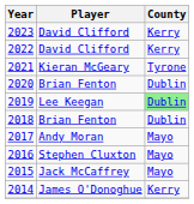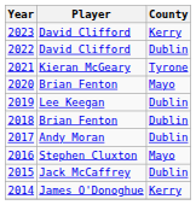 <table class="sortable wikitable">
 <tr>
 <th>Year</th>
 <th>Player</th>
 <th>County</th>
 </tr>
 <tr>
 <td rowspan="1" align="center"><a href='#'>2023</a></td>
 <td> <a href='#'>David Clifford</a></td>
 <td><a href='#'>Kerry</a></td>
 </tr>
 <tr>
 <td rowspan="1" align="center"><a href='#'>2022</a></td>
 <td> <a href='#'>David Clifford</a></td>
-<td><a href='#'>Kerry</a></td>
+<td><a href='#'>Dublin</a></td>
 </tr>
 <tr>
 <td rowspan="1" align="center"><a href='#'>2021</a></td>
 <td> <a href='#'>Kieran McGeary</a></td>
 <td><a href='#'>Tyrone</a></td>
 </tr>
 <tr>
 <td rowspan="1" align="center"><a href='#'>2020</a></td>
 <td> <a href='#'>Brian Fenton</a></td>
-<td><a href='#'>Dublin</a></td>
+<td><a href='#'>Mayo</a></td>
 </tr>
 <tr>
 <td rowspan="1" align="center"><a href='#'>2019</a></td>
 <td> <a href='#'>Lee Keegan</a></td>
-<td style="background: lightgreen;"><a href='#'>Dublin</a></td>
+<td><a href='#'>Dublin</a></td>
 </tr>
 <tr>
 <td rowspan="1" align="center"><a href='#'>2018</a></td>
 <td> <a href='#'>Brian Fenton</a></td>
 <td><a href='#'>Dublin</a></td>
 </tr>
 <tr>
 <td rowspan="1" align="center"><a href='#'>2017</a></td>
 <td> <a href='#'>Andy Moran</a></td>
-<td><a href='#'>Mayo</a></td>
+<td><a href='#'>Dublin</a></td>
 </tr>
 <tr>
 <td rowspan="1" align="center"><a href='#'>2016</a></td>
 <td> <a href='#'>Stephen Cluxton</a></td>
 <td><a href='#'>Mayo</a></td>
 </tr>
 <tr>
 <td rowspan="1" align="center"><a href='#'>2015</a></td>
 <td> <a href='#'>Jack McCaffrey</a></td>
-<td><a href='#'>Mayo</a></td>
+<td><a href='#'>Dublin</a></td>
 </tr>
 <tr>
 <td rowspan="1" align="center"><a href='#'>2014</a></td>
 <td> <a href='#'>James O'Donoghue</a></td>
 <td><a href='#'>Kerry</a></td>
 </tr>
 <tr>
 </tr>
 </table>
